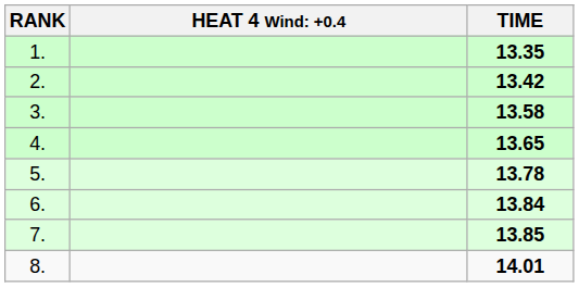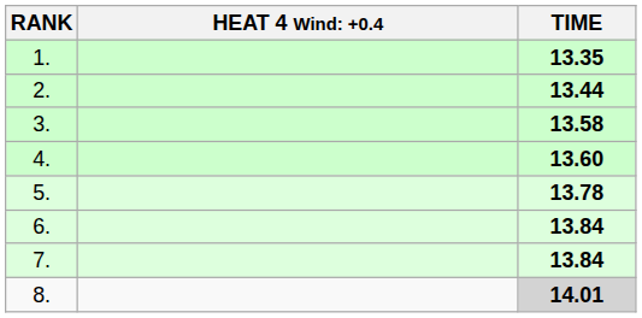 <table class="wikitable" style="border-collapse: collapse; font-size: 90%;">
 <tr>
 <th>RANK</th>
 <th style="width: 20em">HEAT 4 <small>Wind: +0.4</small></th>
 <th style="width: 5em">TIME</th>
 </tr>
 <tr style="background:#ccffcc;">
 <td align="center">1.</td>
 <td></td>
 <td align="center"><strong>13.35</strong></td>
 </tr>
 <tr style="background:#ccffcc;">
 <td align="center">2.</td>
 <td></td>
-<td align="center"><strong>13.42</strong></td>
+<td align="center"><strong>13.44</strong></td>
 </tr>
 <tr style="background:#ccffcc;">
 <td align="center">3.</td>
 <td></td>
 <td align="center"><strong>13.58</strong></td>
 </tr>
 <tr style="background:#ccffcc;">
 <td align="center">4.</td>
 <td></td>
-<td align="center"><strong>13.65</strong></td>
+<td align="center"><strong>13.60</strong></td>
 </tr>
 <tr style="background:#ddffdd;">
 <td align="center">5.</td>
 <td></td>
 <td align="center"><strong>13.78</strong></td>
 </tr>
 <tr style="background:#ddffdd;">
 <td align="center">6.</td>
 <td></td>
 <td align="center"><strong>13.84</strong></td>
 </tr>
 <tr style="background:#ddffdd;">
 <td align="center">7.</td>
 <td></td>
-<td align="center"><strong>13.85</strong></td>
+<td align="center"><strong>13.84</strong></td>
 </tr>
 <tr>
 <td align="center">8.</td>
 <td></td>
-<td align="center"><strong>14.01</strong></td>
+<td align="center" style="background: lightgrey;"><strong>14.01</strong></td>
 </tr>
 </table>
